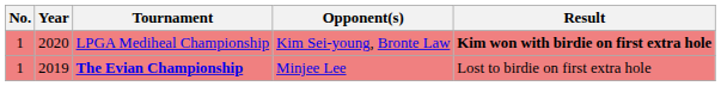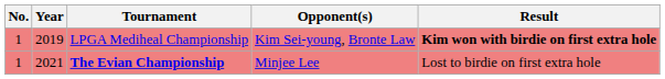 <table class="wikitable" style="font-size:95%;">
 <tr>
 <th>No.</th>
 <th>Year</th>
 <th>Tournament</th>
 <th>Opponent(s)</th>
 <th>Result</th>
 </tr>
 <tr style="background:#F08080;">
 <td align=center>1</td>
-<td>2020</td>
+<td>2019</td>
 <td><a href='#'>LPGA Mediheal Championship</a></td>
 <td> <a href='#'>Kim Sei-young</a>,  <a href='#'>Bronte Law</a></td>
 <td><strong>Kim won with birdie on first extra hole</strong></td>
 </tr>
 <tr style="background:#F08080;">
 <td align=center>1</td>
-<td>2019</td>
+<td>2021</td>
 <td><strong><a href='#'>The Evian Championship</a></strong></td>
 <td> <a href='#'>Minjee Lee</a></td>
 <td>Lost to birdie on first extra hole </td>
 </tr>
 </table>
